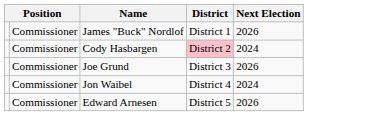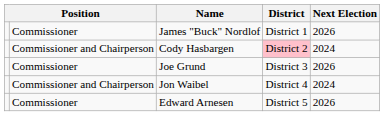 <table class="wikitable">
 <tr>
 <th colspan="2">Position</th>
 <th>Name</th>
 <th>District</th>
 <th>Next Election</th>
 </tr>
 <tr>
 <td></td>
 <td>Commissioner</td>
 <td>James "Buck" Nordlof</td>
 <td>District 1</td>
 <td>2026</td>
 </tr>
 <tr>
 <td></td>
-<td>Commissioner</td>
+<td>Commissioner and Chairperson</td>
 <td>Cody Hasbargen</td>
 <td style="background: pink;">District 2</td>
 <td>2024</td>
 </tr>
 <tr>
 <td></td>
 <td>Commissioner</td>
 <td>Joe Grund</td>
 <td>District 3</td>
 <td>2026</td>
 </tr>
 <tr>
 <td></td>
-<td>Commissioner</td>
+<td>Commissioner and Chairperson</td>
 <td>Jon Waibel</td>
 <td>District 4</td>
 <td>2024</td>
 </tr>
 <tr>
 <td></td>
 <td>Commissioner</td>
 <td>Edward Arnesen</td>
 <td>District 5</td>
 <td>2026</td>
 </tr>
 </table>
